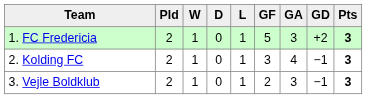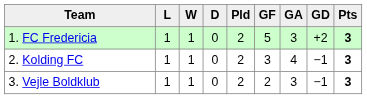 <table style=border-collapse:collapse border=1 cellspacing=0 cellpadding=5>
 <tr align=center bgcolor=#efefef>
 <th width=185>Team</th>
-<th width=20>Pld</th>
+<th width=20>L</th>
 <th width=20>W</th>
 <th width=20>D</th>
-<th width=20>L</th>
+<th width=20>Pld</th>
 <th width=20>GF</th>
 <th width=20>GA</th>
 <th width=20>GD</th>
 <th width=20>Pts</th>
 </tr>
 <tr align=center bgcolor=ccffcc>
 <td align=left>1. <a href='#'>FC Fredericia</a></td>
-<td>2</td>
+<td>1</td>
 <td>1</td>
 <td>0</td>
-<td>1</td>
+<td>2</td>
 <td>5</td>
 <td>3</td>
 <td>+2</td>
 <td><strong>3</strong></td>
 </tr>
 <tr align=center>
 <td align=left>2. <a href='#'>Kolding FC</a></td>
-<td>2</td>
+<td>1</td>
 <td>1</td>
 <td>0</td>
-<td>1</td>
+<td>2</td>
 <td>3</td>
 <td>4</td>
 <td>−1</td>
 <td><strong>3</strong></td>
 </tr>
 <tr align=center>
 <td align=left>3. <a href='#'>Vejle Boldklub</a></td>
-<td>2</td>
+<td>1</td>
 <td>1</td>
 <td>0</td>
-<td>1</td>
+<td>2</td>
 <td>2</td>
 <td>3</td>
 <td>−1</td>
 <td><strong>3</strong></td>
 </tr>
 </table>
